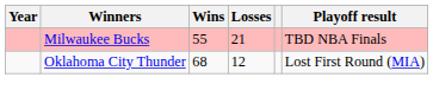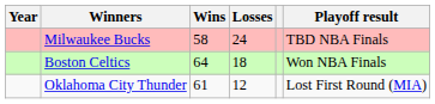 <table class="wikitable sortable">
 <tr>
 <th>Year</th>
 <th>Winners</th>
 <th>Wins</th>
 <th>Losses</th>
 <th></th>
 <th>Playoff result</th>
 </tr>
 <tr style="background:#ffbbbb;">
 <td></td>
 <td><a href='#'>Milwaukee Bucks</a></td>
-<td>55</td>
-<td>21</td>
+<td>58</td>
+<td>24</td>
 <td></td>
 <td>TBD NBA Finals</td>
+</tr>
+<tr style="background:#ccfebb;">
+<td></td>
+<td><a href='#'>Boston Celtics</a></td>
+<td>64</td>
+<td>18</td>
+<td></td>
+<td>Won NBA Finals</td>
 </tr>
 <tr>
 <td></td>
 <td><a href='#'>Oklahoma City Thunder</a></td>
-<td>68</td>
+<td>61</td>
 <td>12</td>
 <td></td>
 <td>Lost First Round (<a href='#'>MIA</a>)</td>
 </tr>
 </table>
